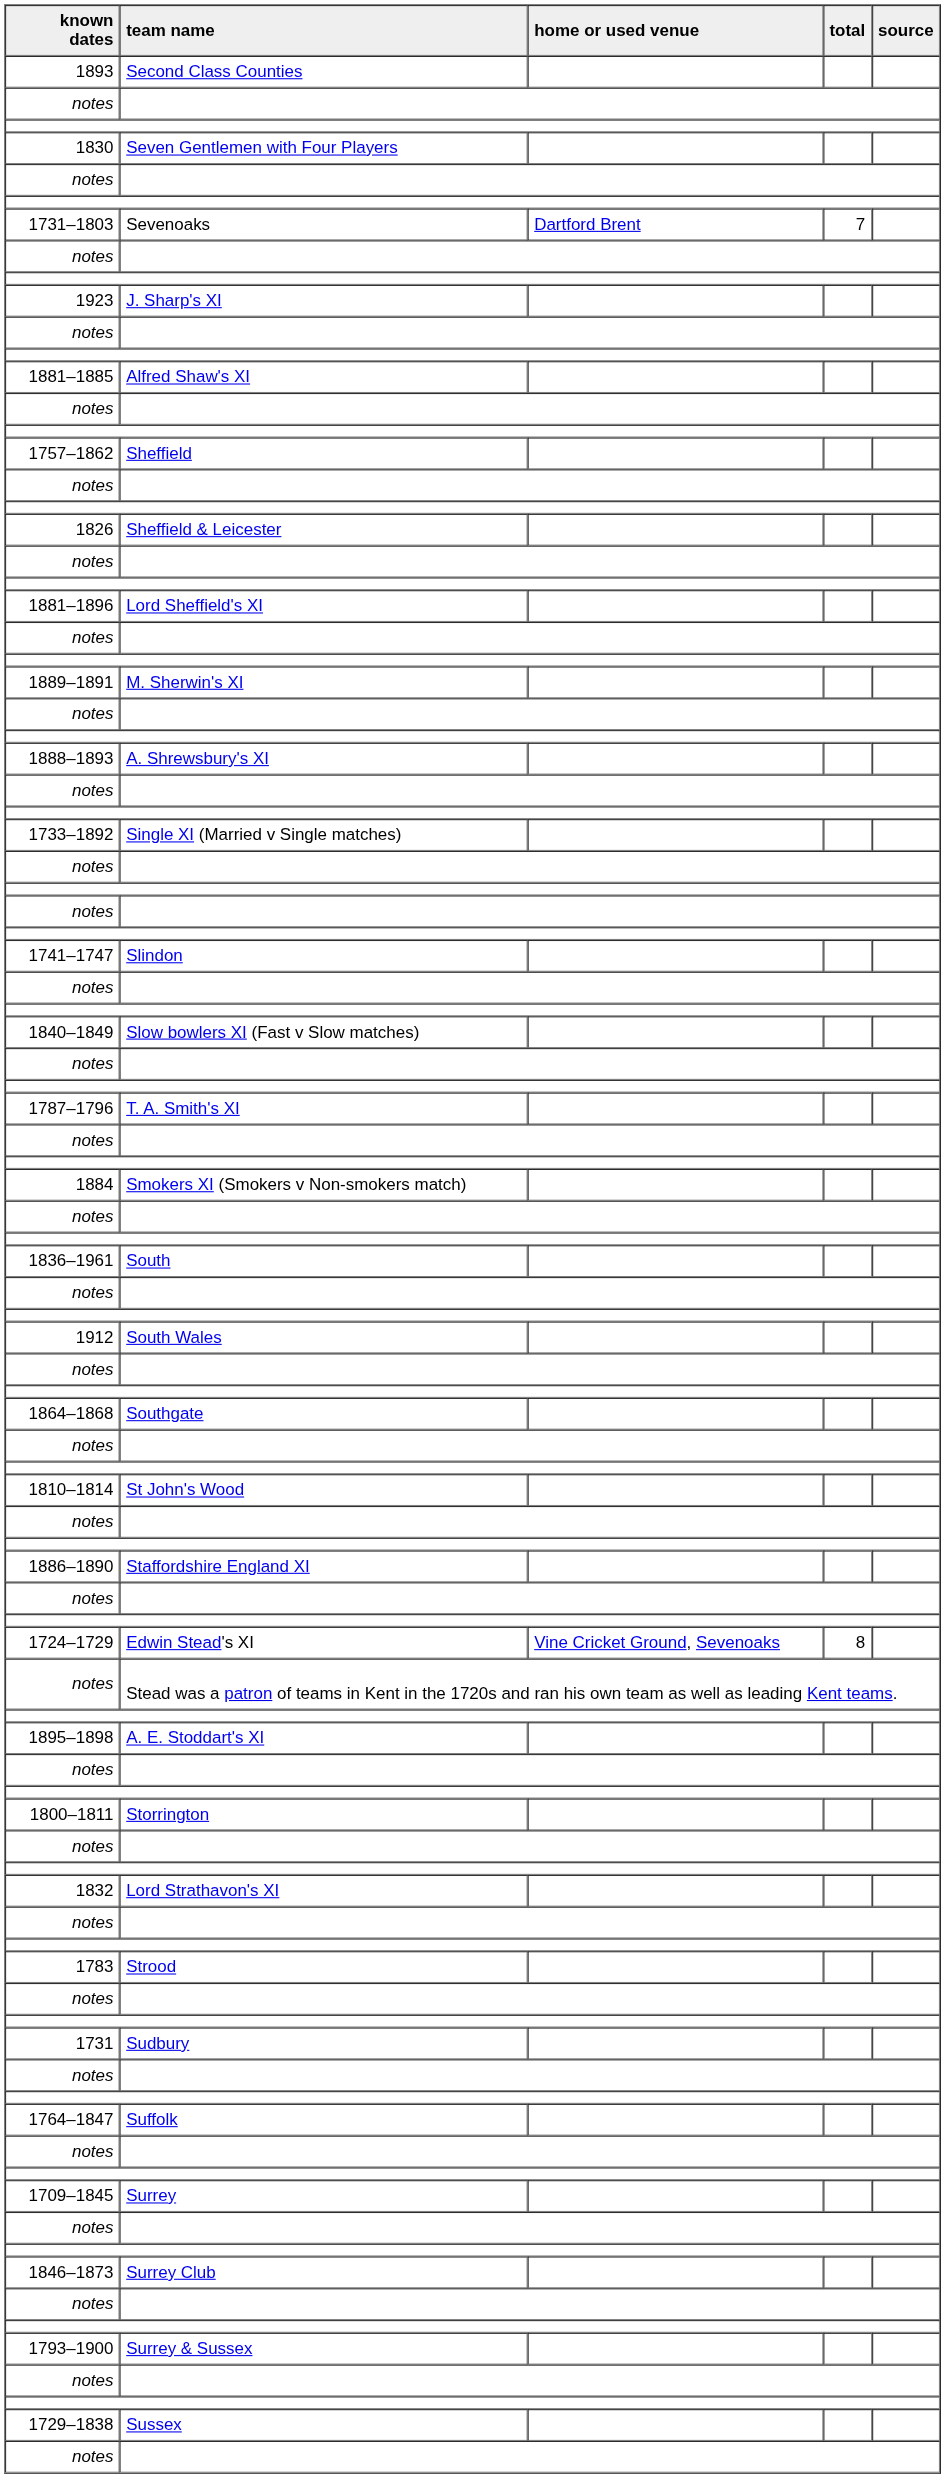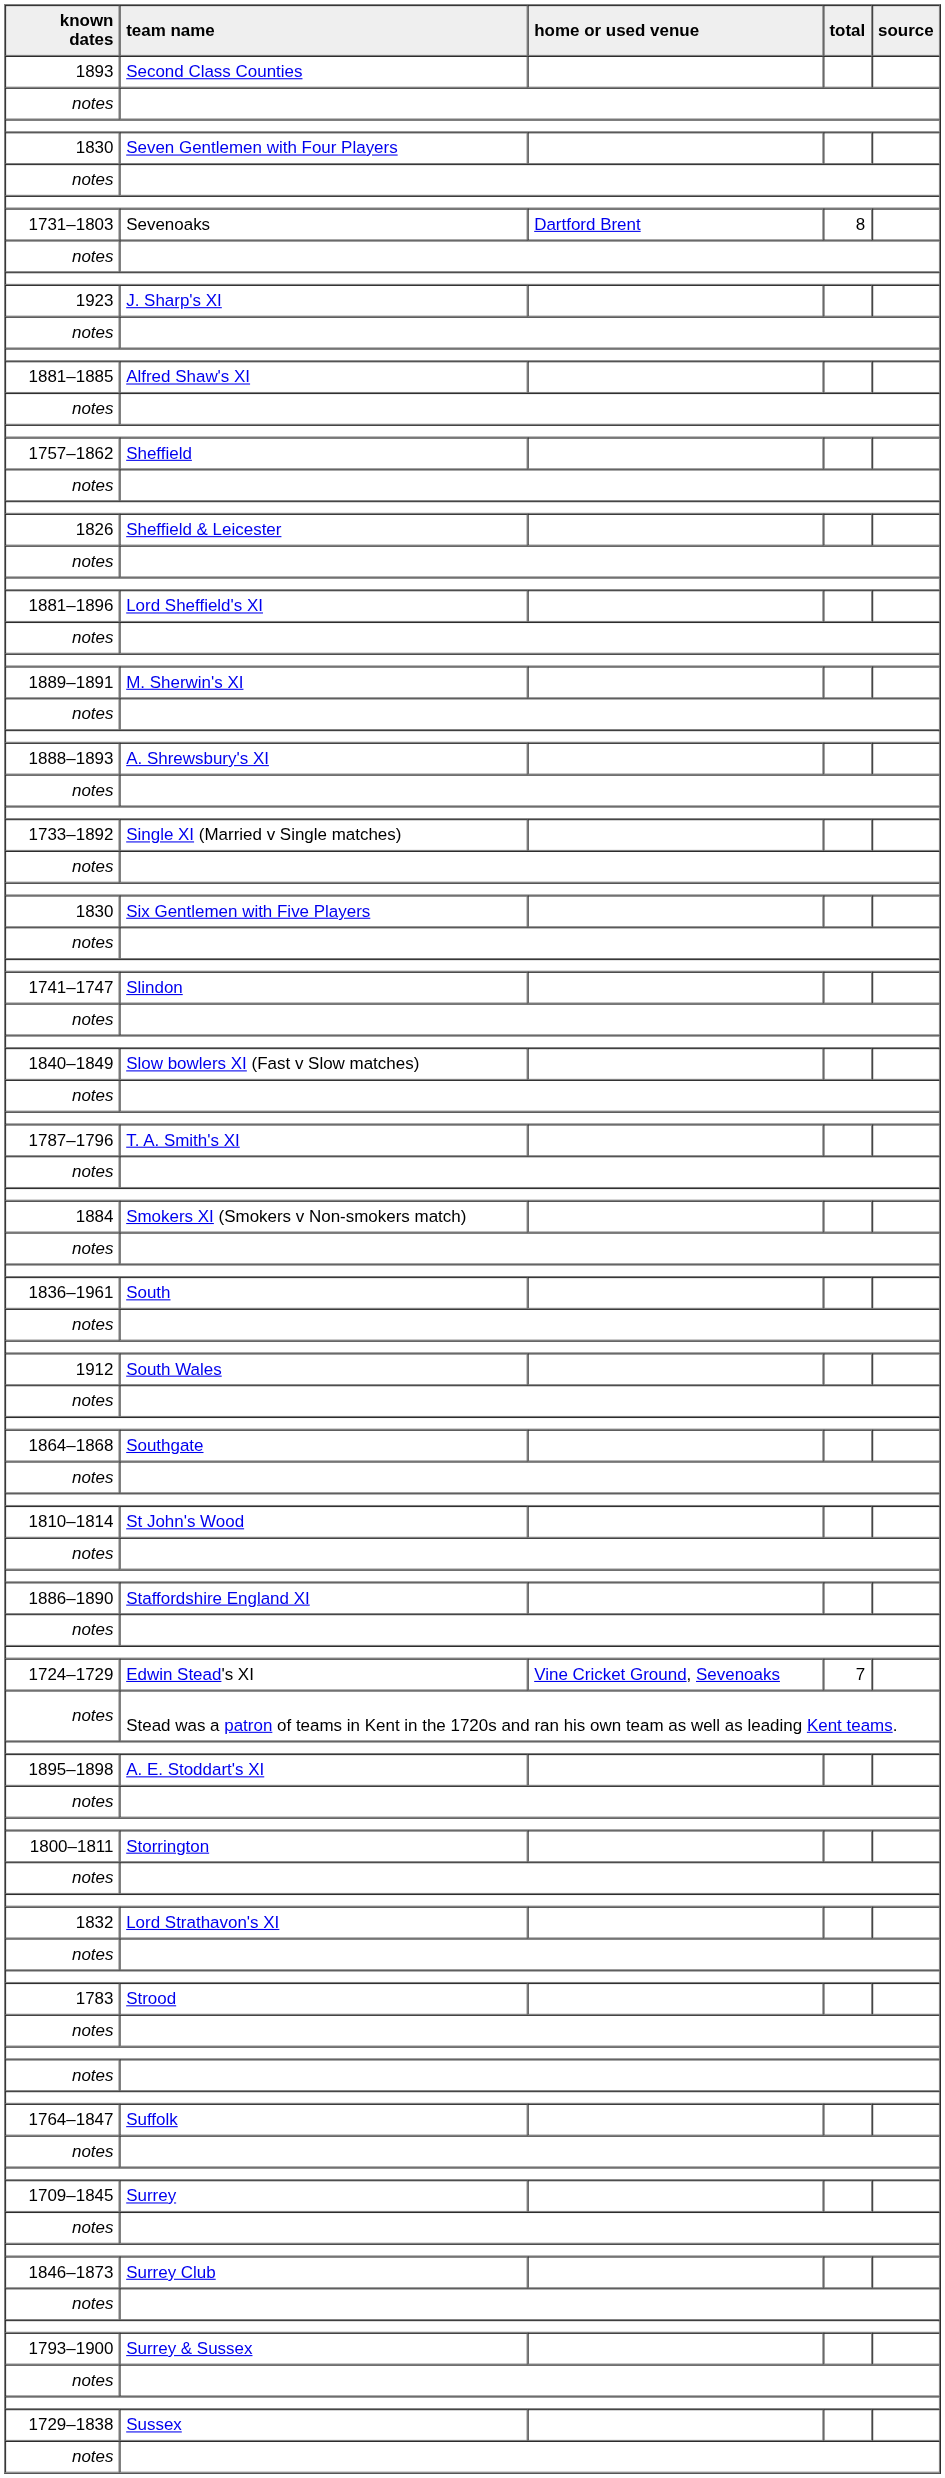 <table border="1" cellpadding="5" cellspacing="0">
 <tr style="background:#efefef;">
 <th style="width:12.5%; text-align:right;">known dates</th>
 <th style="width:45.0%; text-align:left;">team name</th>
 <th style="width:32.5%; text-align:left;">home or used venue</th>
 <th style="width:5.00%; text-align:right;">total</th>
 <th style="width:5.00%; text-align:right;">source</th>
 </tr>
 <tr>
 <td style="text-align:right;">1893</td>
 <td><a href='#'>Second Class Counties</a></td>
 <td></td>
 <td style="text-align:right;"></td>
 <td style="text-align:right;"></td>
 </tr>
 <tr>
 <td style="text-align:right;"><em>notes</em></td>
 <td colspan="4"></td>
 </tr>
 <tr>
 <td colspan="5"></td>
 </tr>
 <tr>
 <td style="text-align:right;">1830</td>
 <td><a href='#'>Seven Gentlemen with Four Players</a></td>
 <td></td>
 <td style="text-align:right;"></td>
 <td style="text-align:right;"></td>
 </tr>
 <tr>
 <td style="text-align:right;"><em>notes</em></td>
 <td colspan="4"></td>
 </tr>
 <tr>
 <td colspan="5"></td>
 </tr>
 <tr>
 <td style="text-align:right;">1731–1803</td>
 <td>Sevenoaks</td>
 <td><a href='#'>Dartford Brent</a></td>
-<td style="text-align:right;">7</td>
+<td style="text-align:right;">8</td>
 <td style="text-align:right;"></td>
 </tr>
 <tr>
 <td style="text-align:right;"><em>notes</em></td>
 <td colspan="4"></td>
 </tr>
 <tr>
 <td colspan="5"></td>
 </tr>
 <tr>
 <td style="text-align:right;">1923</td>
 <td><a href='#'>J. Sharp's XI</a></td>
 <td></td>
 <td style="text-align:right;"></td>
 <td style="text-align:right;"></td>
 </tr>
 <tr>
 <td style="text-align:right;"><em>notes</em></td>
 <td colspan="4"></td>
 </tr>
 <tr>
 <td colspan="5"></td>
 </tr>
 <tr>
 <td style="text-align:right;">1881–1885</td>
 <td><a href='#'>Alfred Shaw's XI</a></td>
 <td></td>
 <td style="text-align:right;"></td>
 <td style="text-align:right;"></td>
 </tr>
 <tr>
 <td style="text-align:right;"><em>notes</em></td>
 <td colspan="4"></td>
 </tr>
 <tr>
 <td colspan="5"></td>
 </tr>
 <tr>
 <td style="text-align:right;">1757–1862</td>
 <td><a href='#'>Sheffield</a></td>
 <td></td>
 <td style="text-align:right;"></td>
 <td style="text-align:right;"></td>
 </tr>
 <tr>
 <td style="text-align:right;"><em>notes</em></td>
 <td colspan="4"></td>
 </tr>
 <tr>
 <td colspan="5"></td>
 </tr>
 <tr>
 <td style="text-align:right;">1826</td>
 <td><a href='#'>Sheffield & Leicester</a></td>
 <td></td>
 <td style="text-align:right;"></td>
 <td style="text-align:right;"></td>
 </tr>
 <tr>
 <td style="text-align:right;"><em>notes</em></td>
 <td colspan="4"></td>
 </tr>
 <tr>
 <td colspan="5"></td>
 </tr>
 <tr>
 <td style="text-align:right;">1881–1896</td>
 <td><a href='#'>Lord Sheffield's XI</a></td>
 <td></td>
 <td style="text-align:right;"></td>
 <td style="text-align:right;"></td>
 </tr>
 <tr>
 <td style="text-align:right;"><em>notes</em></td>
 <td colspan="4"></td>
 </tr>
 <tr>
 <td colspan="5"></td>
 </tr>
 <tr>
 <td style="text-align:right;">1889–1891</td>
 <td><a href='#'>M. Sherwin's XI</a></td>
 <td></td>
 <td style="text-align:right;"></td>
 <td style="text-align:right;"></td>
 </tr>
 <tr>
 <td style="text-align:right;"><em>notes</em></td>
 <td colspan="4"></td>
 </tr>
 <tr>
 <td colspan="5"></td>
 </tr>
 <tr>
 <td style="text-align:right;">1888–1893</td>
 <td><a href='#'>A. Shrewsbury's XI</a></td>
 <td></td>
 <td style="text-align:right;"></td>
 <td style="text-align:right;"></td>
 </tr>
 <tr>
 <td style="text-align:right;"><em>notes</em></td>
 <td colspan="4"></td>
 </tr>
 <tr>
 <td colspan="5"></td>
 </tr>
 <tr>
 <td style="text-align:right;">1733–1892</td>
 <td><a href='#'>Single XI</a> (Married v Single matches)</td>
 <td></td>
 <td style="text-align:right;"></td>
 <td style="text-align:right;"></td>
 </tr>
 <tr>
 <td style="text-align:right;"><em>notes</em></td>
 <td colspan="4"></td>
 </tr>
 <tr>
 <td colspan="5"></td>
+</tr>
+<tr>
+<td style="text-align:right;">1830</td>
+<td><a href='#'>Six Gentlemen with Five Players</a></td>
+<td></td>
+<td style="text-align:right;"></td>
+<td style="text-align:right;"></td>
 </tr>
 <tr>
 <td style="text-align:right;"><em>notes</em></td>
 <td colspan="4"></td>
 </tr>
 <tr>
 <td colspan="5"></td>
 </tr>
 <tr>
 <td style="text-align:right;">1741–1747</td>
 <td><a href='#'>Slindon</a></td>
 <td></td>
 <td style="text-align:right;"></td>
 <td style="text-align:right;"></td>
 </tr>
 <tr>
 <td style="text-align:right;"><em>notes</em></td>
 <td colspan="4"></td>
 </tr>
 <tr>
 <td colspan="5"></td>
 </tr>
 <tr>
 <td style="text-align:right;">1840–1849</td>
 <td><a href='#'>Slow bowlers XI</a> (Fast v Slow matches)</td>
 <td></td>
 <td style="text-align:right;"></td>
 <td style="text-align:right;"></td>
 </tr>
 <tr>
 <td style="text-align:right;"><em>notes</em></td>
 <td colspan="4"></td>
 </tr>
 <tr>
 <td colspan="5"></td>
 </tr>
 <tr>
 <td style="text-align:right;">1787–1796</td>
 <td><a href='#'>T. A. Smith's XI</a></td>
 <td></td>
 <td style="text-align:right;"></td>
 <td style="text-align:right;"></td>
 </tr>
 <tr>
 <td style="text-align:right;"><em>notes</em></td>
 <td colspan="4"></td>
 </tr>
 <tr>
 <td colspan="5"></td>
 </tr>
 <tr>
 <td style="text-align:right;">1884</td>
 <td><a href='#'>Smokers XI</a> (Smokers v Non-smokers match)</td>
 <td></td>
 <td style="text-align:right;"></td>
 <td style="text-align:right;"></td>
 </tr>
 <tr>
 <td style="text-align:right;"><em>notes</em></td>
 <td colspan="4"></td>
 </tr>
 <tr>
 <td colspan="5"></td>
 </tr>
 <tr>
 <td style="text-align:right;">1836–1961</td>
 <td><a href='#'>South</a></td>
 <td></td>
 <td style="text-align:right;"></td>
 <td style="text-align:right;"></td>
 </tr>
 <tr>
 <td style="text-align:right;"><em>notes</em></td>
 <td colspan="4"></td>
 </tr>
 <tr>
 <td colspan="5"></td>
 </tr>
 <tr>
 <td style="text-align:right;">1912</td>
 <td><a href='#'>South Wales</a></td>
 <td></td>
 <td style="text-align:right;"></td>
 <td style="text-align:right;"></td>
 </tr>
 <tr>
 <td style="text-align:right;"><em>notes</em></td>
 <td colspan="4"></td>
 </tr>
 <tr>
 <td colspan="5"></td>
 </tr>
 <tr>
 <td style="text-align:right;">1864–1868</td>
 <td><a href='#'>Southgate</a></td>
 <td></td>
 <td style="text-align:right;"></td>
 <td style="text-align:right;"></td>
 </tr>
 <tr>
 <td style="text-align:right;"><em>notes</em></td>
 <td colspan="4"></td>
 </tr>
 <tr>
 <td colspan="5"></td>
 </tr>
 <tr>
 <td style="text-align:right;">1810–1814</td>
 <td><a href='#'>St John's Wood</a></td>
 <td></td>
 <td style="text-align:right;"></td>
 <td style="text-align:right;"></td>
 </tr>
 <tr>
 <td style="text-align:right;"><em>notes</em></td>
 <td colspan="4"></td>
 </tr>
 <tr>
 <td colspan="5"></td>
 </tr>
 <tr>
 <td style="text-align:right;">1886–1890</td>
 <td><a href='#'>Staffordshire England XI</a></td>
 <td></td>
 <td style="text-align:right;"></td>
 <td style="text-align:right;"></td>
 </tr>
 <tr>
 <td style="text-align:right;"><em>notes</em></td>
 <td colspan="4"></td>
 </tr>
 <tr>
 <td colspan="5"></td>
 </tr>
 <tr>
 <td style="text-align:right;">1724–1729</td>
 <td><a href='#'>Edwin Stead</a>'s XI</td>
 <td><a href='#'>Vine Cricket Ground</a>, <a href='#'>Sevenoaks</a></td>
-<td style="text-align:right;">8</td>
+<td style="text-align:right;">7</td>
 <td style="text-align:right;"></td>
 </tr>
 <tr>
 <td style="text-align:right;"><em>notes</em></td>
 <td colspan="4"><br>Stead was a <a href='#'>patron</a> of teams in Kent in the 1720s and ran his own team as well as leading <a href='#'>Kent teams</a>.</td>
 </tr>
 <tr>
 <td colspan="5"></td>
 </tr>
 <tr>
 <td style="text-align:right;">1895–1898</td>
 <td><a href='#'>A. E. Stoddart's XI</a></td>
 <td></td>
 <td style="text-align:right;"></td>
 <td style="text-align:right;"></td>
 </tr>
 <tr>
 <td style="text-align:right;"><em>notes</em></td>
 <td colspan="4"></td>
 </tr>
 <tr>
 <td colspan="5"></td>
 </tr>
 <tr>
 <td style="text-align:right;">1800–1811</td>
 <td><a href='#'>Storrington</a></td>
 <td></td>
 <td style="text-align:right;"></td>
 <td style="text-align:right;"></td>
 </tr>
 <tr>
 <td style="text-align:right;"><em>notes</em></td>
 <td colspan="4"></td>
 </tr>
 <tr>
 <td colspan="5"></td>
 </tr>
 <tr>
 <td style="text-align:right;">1832</td>
 <td><a href='#'>Lord Strathavon's XI</a></td>
 <td></td>
 <td style="text-align:right;"></td>
 <td style="text-align:right;"></td>
 </tr>
 <tr>
 <td style="text-align:right;"><em>notes</em></td>
 <td colspan="4"></td>
 </tr>
 <tr>
 <td colspan="5"></td>
 </tr>
 <tr>
 <td style="text-align:right;">1783</td>
 <td><a href='#'>Strood</a></td>
 <td></td>
 <td style="text-align:right;"></td>
 <td style="text-align:right;"></td>
 </tr>
 <tr>
 <td style="text-align:right;"><em>notes</em></td>
 <td colspan="4"></td>
 </tr>
 <tr>
 <td colspan="5"></td>
-</tr>
-<tr>
-<td style="text-align:right;">1731</td>
-<td><a href='#'>Sudbury</a></td>
-<td></td>
-<td style="text-align:right;"></td>
-<td style="text-align:right;"></td>
 </tr>
 <tr>
 <td style="text-align:right;"><em>notes</em></td>
 <td colspan="4"></td>
 </tr>
 <tr>
 <td colspan="5"></td>
 </tr>
 <tr>
 <td style="text-align:right;">1764–1847</td>
 <td><a href='#'>Suffolk</a></td>
 <td></td>
 <td style="text-align:right;"></td>
 <td style="text-align:right;"></td>
 </tr>
 <tr>
 <td style="text-align:right;"><em>notes</em></td>
 <td colspan="4"></td>
 </tr>
 <tr>
 <td colspan="5"></td>
 </tr>
 <tr>
 <td style="text-align:right;">1709–1845</td>
 <td><a href='#'>Surrey</a></td>
 <td></td>
 <td style="text-align:right;"></td>
 <td style="text-align:right;"></td>
 </tr>
 <tr>
 <td style="text-align:right;"><em>notes</em></td>
 <td colspan="4"></td>
 </tr>
 <tr>
 <td colspan="5"></td>
 </tr>
 <tr>
 <td style="text-align:right;">1846–1873</td>
 <td><a href='#'>Surrey Club</a></td>
 <td></td>
 <td style="text-align:right;"></td>
 <td style="text-align:right;"></td>
 </tr>
 <tr>
 <td style="text-align:right;"><em>notes</em></td>
 <td colspan="4"></td>
 </tr>
 <tr>
 <td colspan="5"></td>
 </tr>
 <tr>
 <td style="text-align:right;">1793–1900</td>
 <td><a href='#'>Surrey & Sussex</a></td>
 <td></td>
 <td style="text-align:right;"></td>
 <td style="text-align:right;"></td>
 </tr>
 <tr>
 <td style="text-align:right;"><em>notes</em></td>
 <td colspan="4"></td>
 </tr>
 <tr>
 <td colspan="5"></td>
 </tr>
 <tr>
 <td style="text-align:right;">1729–1838</td>
 <td><a href='#'>Sussex</a></td>
 <td></td>
 <td style="text-align:right;"></td>
 <td style="text-align:right;"></td>
 </tr>
 <tr>
 <td style="text-align:right;"><em>notes</em></td>
 <td colspan="4"></td>
 </tr>
 </table>
